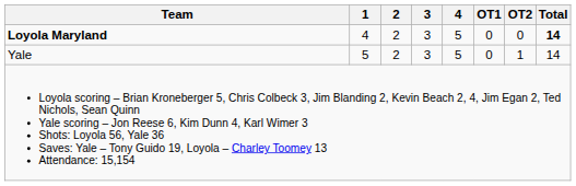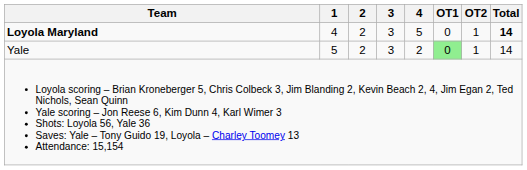 <table class="wikitable" style="text-align:center; max-width:45em">
 <tr>
 <th>Team</th>
 <th style="width:2em">1</th>
 <th style="width:2em">2</th>
 <th style="width:2em">3</th>
 <th style="width:2em">4</th>
 <th style="width:2em">OT1</th>
 <th style="width:2em">OT2</th>
 <th style="width:2em">Total</th>
 </tr>
 <tr>
 <td style="text-align:left"><strong>Loyola Maryland</strong></td>
 <td>4</td>
 <td>2</td>
 <td>3</td>
 <td>5</td>
 <td>0</td>
-<td>0</td>
+<td>1</td>
 <td><strong>14</strong></td>
 </tr>
 <tr>
 <td style="text-align:left">Yale</td>
 <td>5</td>
 <td>2</td>
 <td>3</td>
-<td>5</td>
-<td>0</td>
+<td>2</td>
+<td style="background: lightgreen;">0</td>
 <td>1</td>
 <td>14</td>
 </tr>
 <tr>
 <td colspan=8 style="text-align:left; font-size:88%;"><br><ul><li>Loyola scoring – Brian Kroneberger 5, Chris Colbeck 3, Jim Blanding 2, Kevin Beach 2, 4, Jim Egan 2, Ted Nichols, Sean Quinn</li><li>Yale scoring – Jon Reese 6, Kim Dunn 4, Karl Wimer 3</li><li>Shots: Loyola 56, Yale 36</li><li>Saves: Yale – Tony Guido 19, Loyola – <a href='#'>Charley Toomey</a> 13</li><li>Attendance: 15,154</li></ul></td>
 </tr>
 </table>
